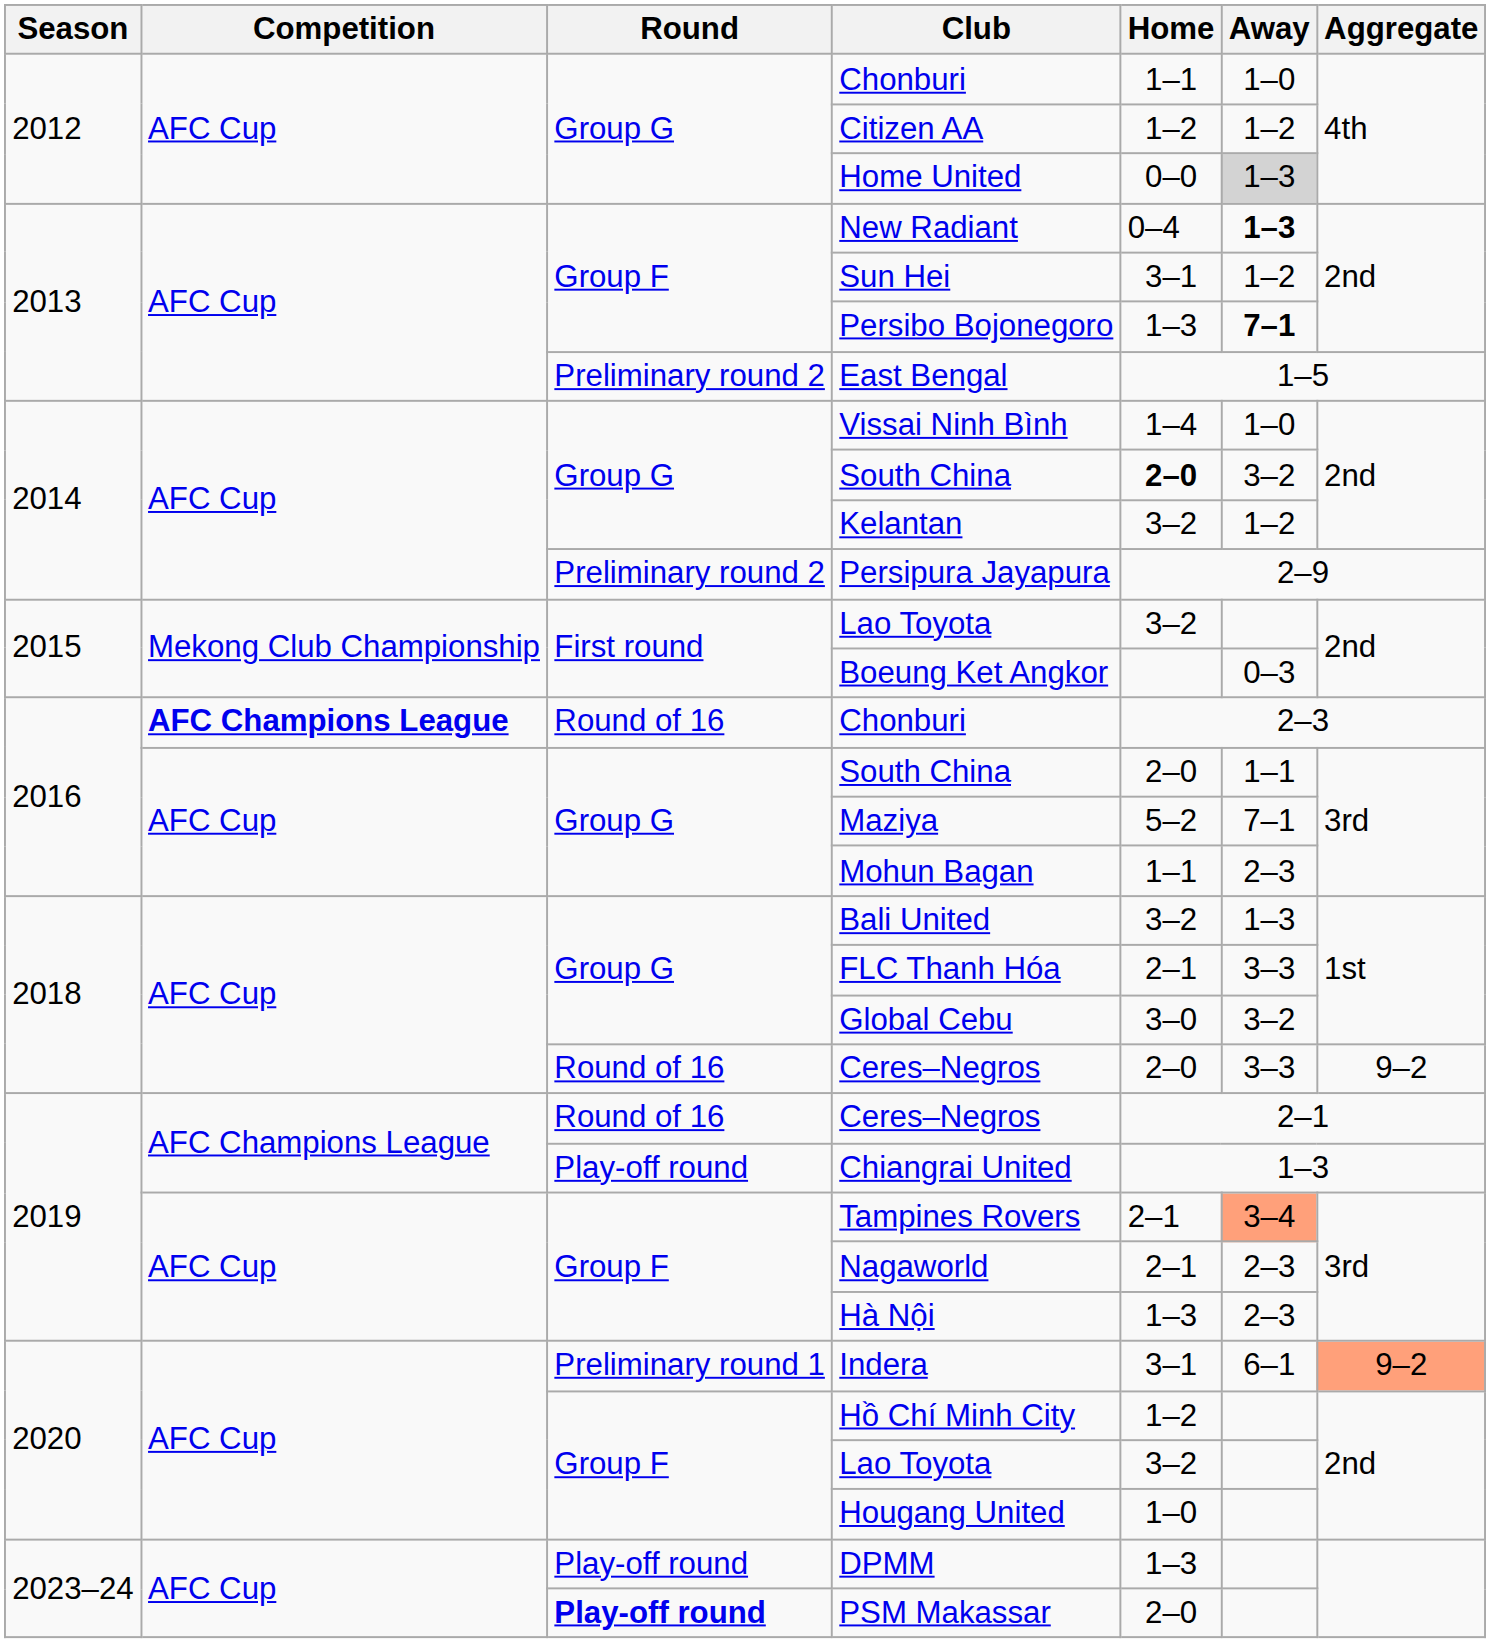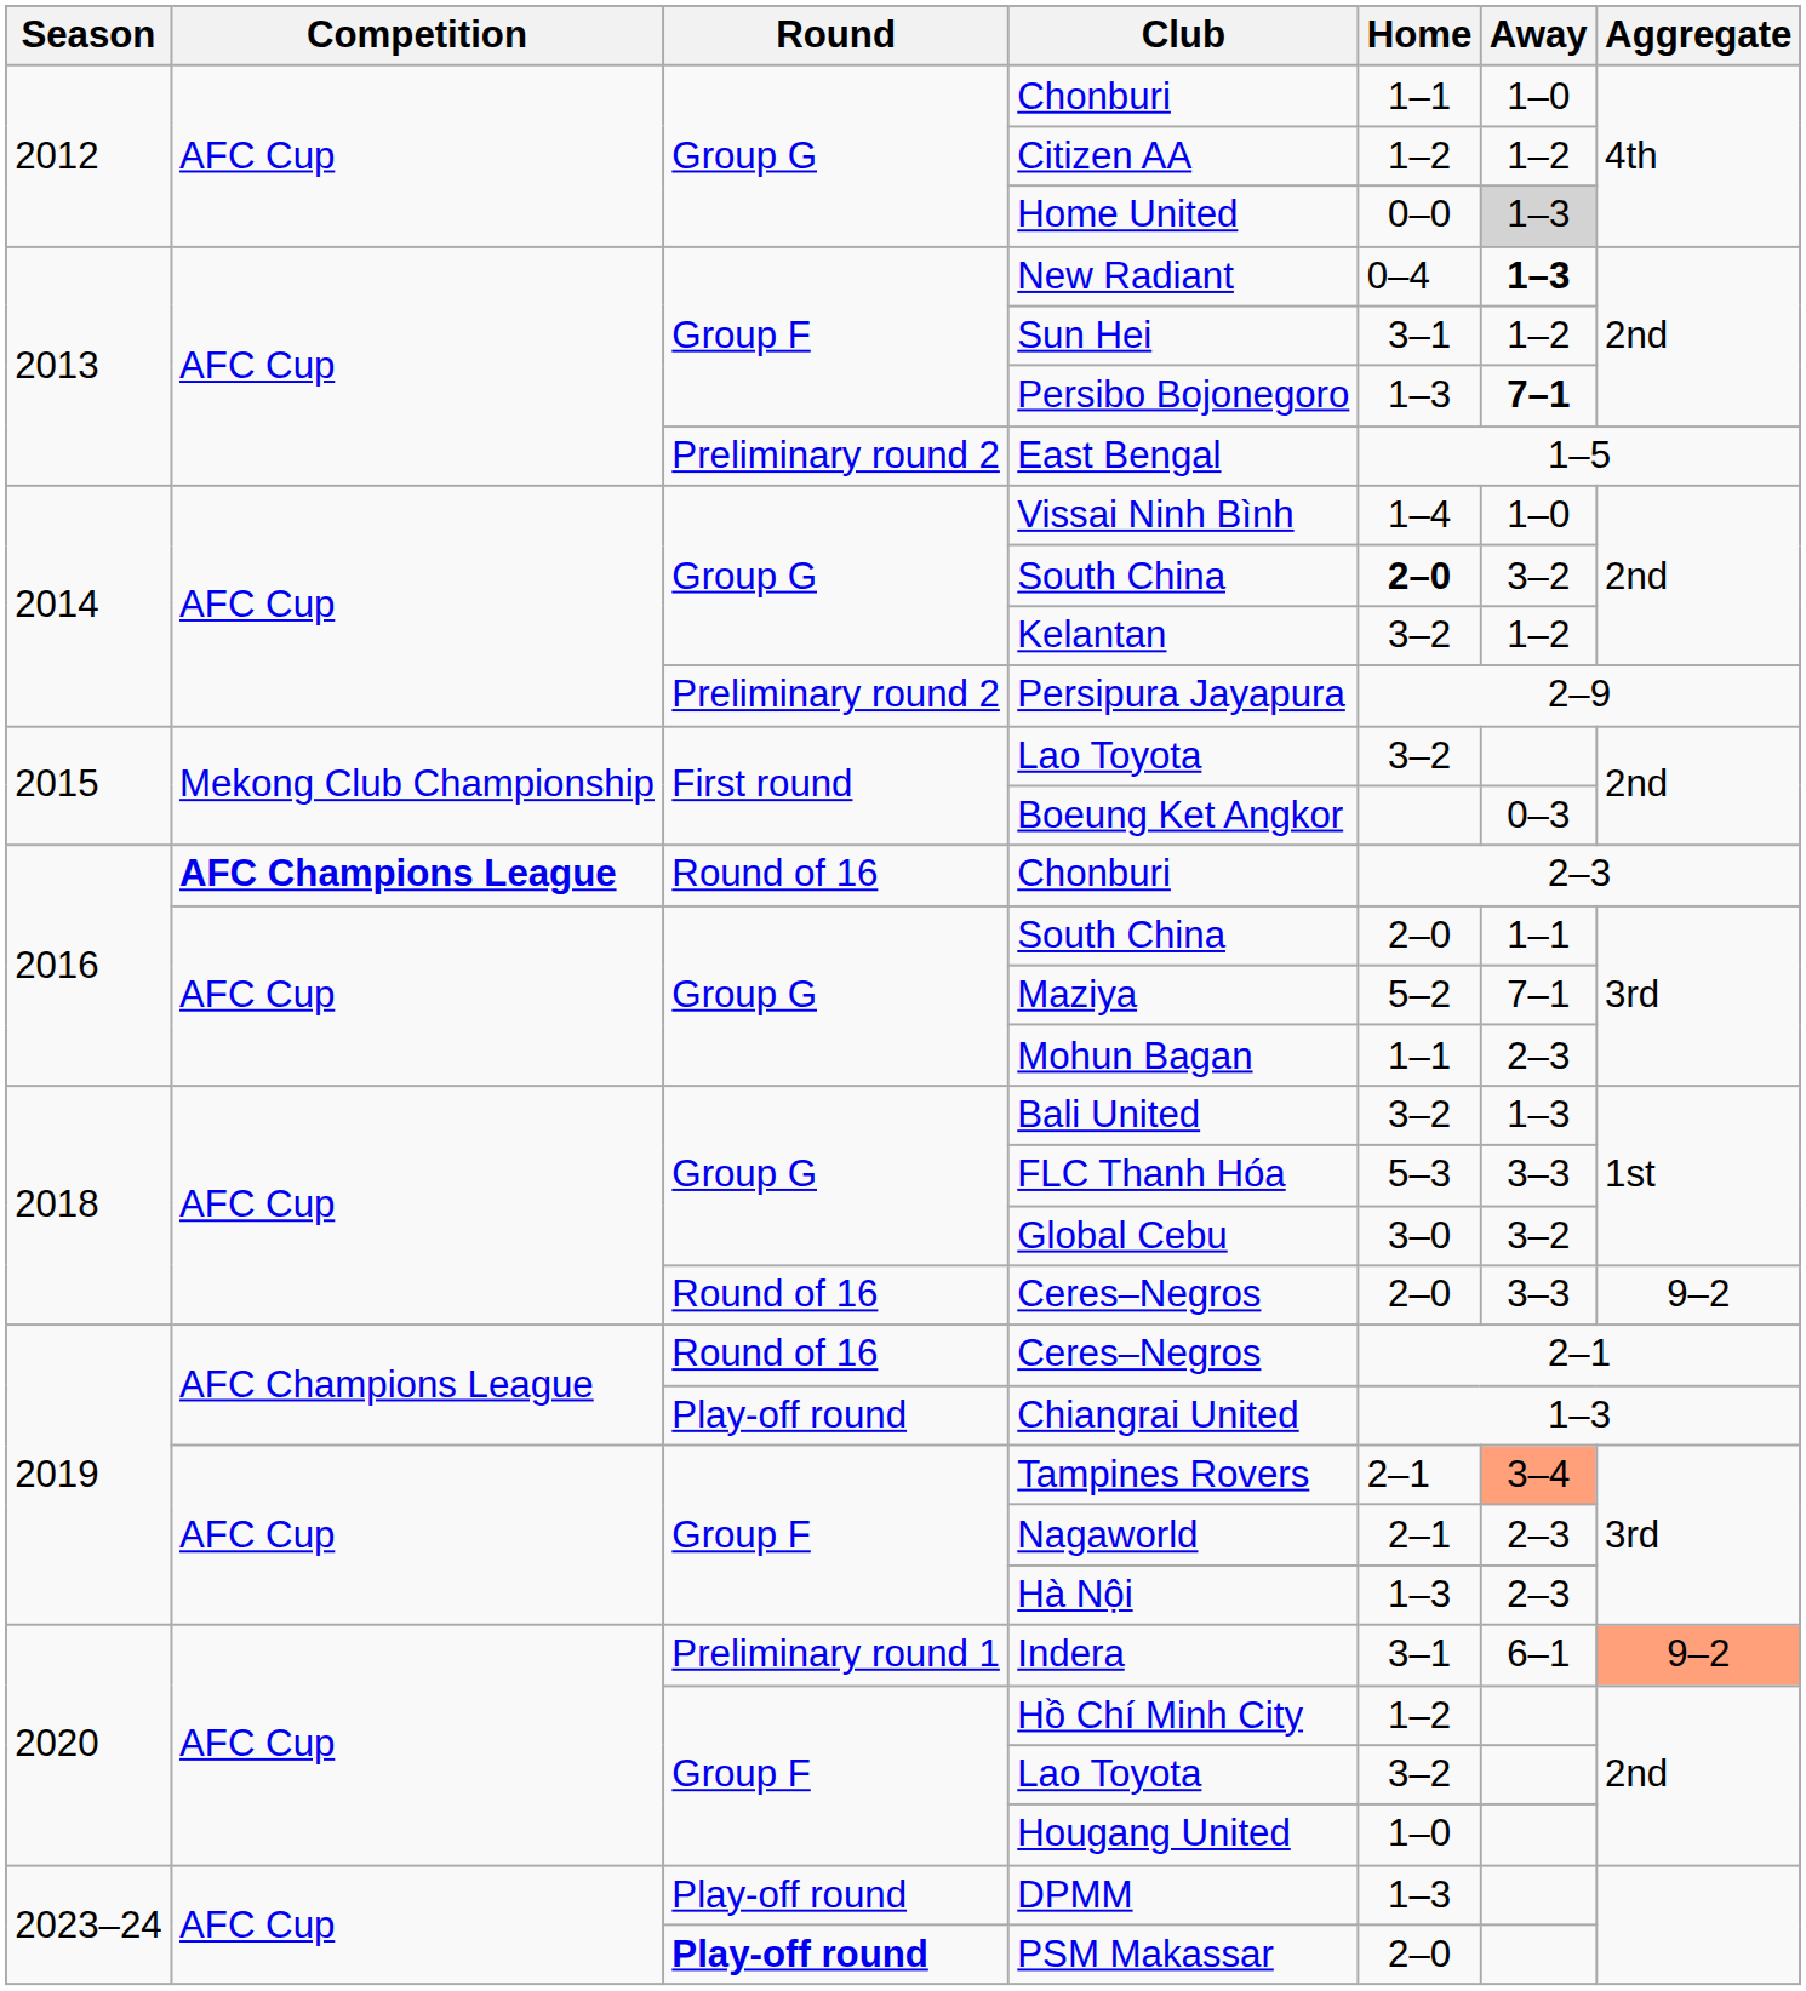 <table class="wikitable">
 <tr>
 <th>Season</th>
 <th>Competition</th>
 <th>Round</th>
 <th>Club</th>
 <th>Home</th>
 <th>Away</th>
 <th>Aggregate</th>
 </tr>
 <tr>
 <td rowspan="3">2012</td>
 <td rowspan="3"><a href='#'>AFC Cup</a></td>
 <td rowspan="3"><a href='#'>Group G</a></td>
 <td> <a href='#'>Chonburi</a></td>
 <td style="text-align:center;">1–1</td>
 <td style="text-align:center;">1–0</td>
 <td rowspan="3">4th</td>
 </tr>
 <tr>
 <td> <a href='#'>Citizen AA</a></td>
 <td style="text-align:center;">1–2</td>
 <td style="text-align:center;">1–2</td>
 </tr>
 <tr>
 <td> <a href='#'>Home United</a></td>
 <td style="text-align:center;">0–0</td>
 <td style="background: lightgrey; text-align:center;">1–3</td>
 </tr>
 <tr>
 <td rowspan="4">2013</td>
 <td rowspan="4"><a href='#'>AFC Cup</a></td>
 <td rowspan="3"><a href='#'>Group F</a></td>
 <td> <a href='#'>New Radiant</a></td>
 <td>0–4</td>
 <td style="text-align:center;"><strong>1–3</strong></td>
 <td rowspan="3">2nd</td>
 </tr>
 <tr>
 <td> <a href='#'>Sun Hei</a></td>
 <td style="text-align:center;">3–1</td>
 <td style="text-align:center;">1–2</td>
 </tr>
 <tr>
 <td> <a href='#'>Persibo Bojonegoro</a></td>
 <td style="text-align:center;">1–3</td>
 <td style="text-align:center;"><strong>7–1</strong></td>
 </tr>
 <tr>
 <td rowspan="1"><a href='#'>Preliminary round 2</a></td>
 <td> <a href='#'>East Bengal</a></td>
 <td style="text-align:center;" colspan="3">1–5</td>
 </tr>
 <tr>
 <td rowspan="4">2014</td>
 <td rowspan="4"><a href='#'>AFC Cup</a></td>
 <td rowspan="3"><a href='#'>Group G</a></td>
 <td> <a href='#'>Vissai Ninh Bình</a></td>
 <td style="text-align:center;">1–4</td>
 <td style="text-align:center;">1–0</td>
 <td rowspan="3">2nd</td>
 </tr>
 <tr>
 <td> <a href='#'>South China</a></td>
 <td style="text-align:center;"><strong>2–0</strong></td>
 <td style="text-align:center;">3–2</td>
 </tr>
 <tr>
 <td> <a href='#'>Kelantan</a></td>
 <td style="text-align:center;">3–2</td>
 <td style="text-align:center;">1–2</td>
 </tr>
 <tr>
 <td><a href='#'>Preliminary round 2</a></td>
 <td> <a href='#'>Persipura Jayapura</a></td>
 <td style="text-align:center;" colspan="3">2–9</td>
 </tr>
 <tr>
 <td rowspan="2">2015</td>
 <td rowspan="2"><a href='#'>Mekong Club Championship</a></td>
 <td rowspan="2"><a href='#'>First round</a></td>
 <td> <a href='#'>Lao Toyota</a></td>
 <td style="text-align:center;">3–2</td>
 <td></td>
 <td rowspan="2">2nd</td>
 </tr>
 <tr>
 <td> <a href='#'>Boeung Ket Angkor</a></td>
 <td></td>
 <td style="text-align:center;">0–3</td>
 </tr>
 <tr>
 <td rowspan="4">2016</td>
 <td><strong><a href='#'>AFC Champions League</a></strong></td>
 <td><a href='#'>Round of 16</a></td>
 <td> <a href='#'>Chonburi</a></td>
 <td style="text-align:center;" colspan="3">2–3 </td>
 </tr>
 <tr>
 <td rowspan="3"><a href='#'>AFC Cup</a></td>
 <td rowspan="3"><a href='#'>Group G</a></td>
 <td> <a href='#'>South China</a></td>
 <td style="text-align:center;">2–0</td>
 <td style="text-align:center;">1–1</td>
 <td rowspan="3">3rd</td>
 </tr>
 <tr>
 <td> <a href='#'>Maziya</a></td>
 <td style="text-align:center;">5–2</td>
 <td style="text-align:center;">7–1</td>
 </tr>
 <tr>
 <td> <a href='#'>Mohun Bagan</a></td>
 <td style="text-align:center;">1–1</td>
 <td style="text-align:center;">2–3</td>
 </tr>
 <tr>
 <td rowspan="4">2018</td>
 <td rowspan="4"><a href='#'>AFC Cup</a></td>
 <td rowspan="3"><a href='#'>Group G</a></td>
 <td> <a href='#'>Bali United</a></td>
 <td style="text-align:center;">3–2</td>
 <td style="text-align:center;">1–3</td>
 <td rowspan="3">1st</td>
 </tr>
 <tr>
 <td> <a href='#'>FLC Thanh Hóa</a></td>
-<td style="text-align:center;">2–1</td>
+<td style="text-align:center;">5–3</td>
 <td style="text-align:center;">3–3</td>
 </tr>
 <tr>
 <td> <a href='#'>Global Cebu</a></td>
 <td style="text-align:center;">3–0</td>
 <td style="text-align:center;">3–2</td>
 </tr>
 <tr>
 <td><a href='#'>Round of 16</a></td>
 <td> <a href='#'>Ceres–Negros</a></td>
 <td style="text-align:center;">2–0</td>
 <td style="text-align:center;">3–3</td>
 <td style="text-align:center;">9–2</td>
 </tr>
 <tr>
 <td rowspan="5">2019</td>
 <td rowspan="2"><a href='#'>AFC Champions League</a></td>
 <td><a href='#'>Round of 16</a></td>
 <td> <a href='#'>Ceres–Negros</a></td>
 <td colspan=3; style="text-align:center;">2–1</td>
 </tr>
 <tr>
 <td><a href='#'>Play-off round</a></td>
 <td> <a href='#'>Chiangrai United</a></td>
 <td colspan=3; style="text-align:center;">1–3</td>
 </tr>
 <tr>
 <td rowspan=3><a href='#'>AFC Cup</a></td>
 <td rowspan="3"><a href='#'>Group F</a></td>
 <td> <a href='#'>Tampines Rovers</a></td>
 <td>2–1</td>
 <td style="background: lightsalmon; text-align:center;">3–4</td>
 <td rowspan="3">3rd</td>
 </tr>
 <tr>
 <td> <a href='#'>Nagaworld</a></td>
 <td style="text-align:center;">2–1</td>
 <td style="text-align:center;">2–3</td>
 </tr>
 <tr>
 <td> <a href='#'>Hà Nội</a></td>
 <td style="text-align:center;">1–3</td>
 <td style="text-align:center;">2–3</td>
 </tr>
 <tr>
 <td rowspan=4>2020</td>
 <td rowspan=4><a href='#'>AFC Cup</a></td>
 <td><a href='#'>Preliminary round 1</a></td>
 <td> <a href='#'>Indera</a></td>
 <td style="text-align:center;">3–1</td>
 <td style="text-align:center;">6–1</td>
 <td style="background: lightsalmon; text-align:center;">9–2</td>
 </tr>
 <tr>
 <td rowspan="3"><a href='#'>Group F</a></td>
 <td> <a href='#'>Hồ Chí Minh City</a></td>
 <td style="text-align:center;">1–2</td>
 <td style="text-align:center;"></td>
 <td rowspan="3">2nd</td>
 </tr>
 <tr>
 <td> <a href='#'>Lao Toyota</a></td>
 <td style="text-align:center;">3–2</td>
 <td style="text-align:center;"></td>
 </tr>
 <tr>
 <td> <a href='#'>Hougang United</a></td>
 <td style="text-align:center;">1–0</td>
 <td style="text-align:center;"></td>
 </tr>
 <tr>
 <td rowspan="2">2023–24</td>
 <td rowspan="2"><a href='#'>AFC Cup</a></td>
 <td><a href='#'>Play-off round</a></td>
 <td> <a href='#'>DPMM</a></td>
 <td style="text-align:center;">1–3</td>
 <td></td>
 </tr>
 <tr>
 <td><strong><a href='#'>Play-off round</a></strong></td>
 <td> <a href='#'>PSM Makassar</a></td>
 <td style="text-align:center;">2–0</td>
 <td></td>
 </tr>
 </table>
